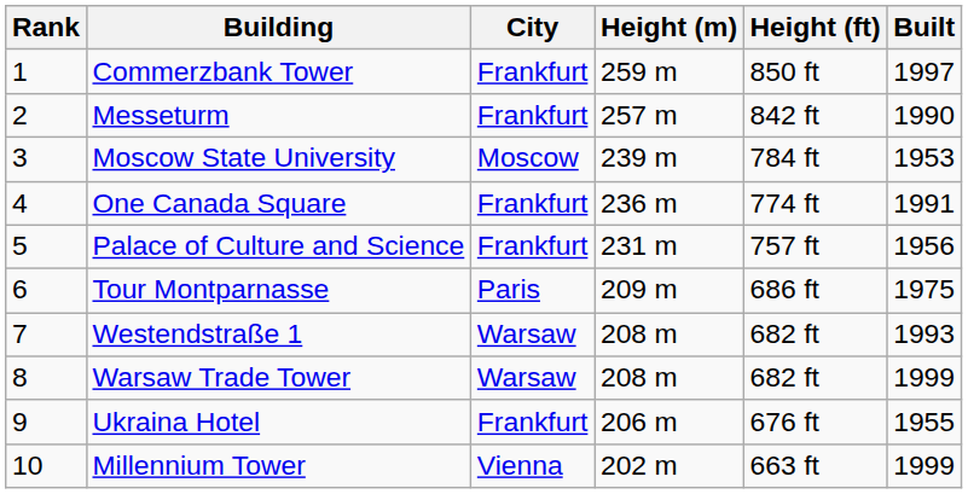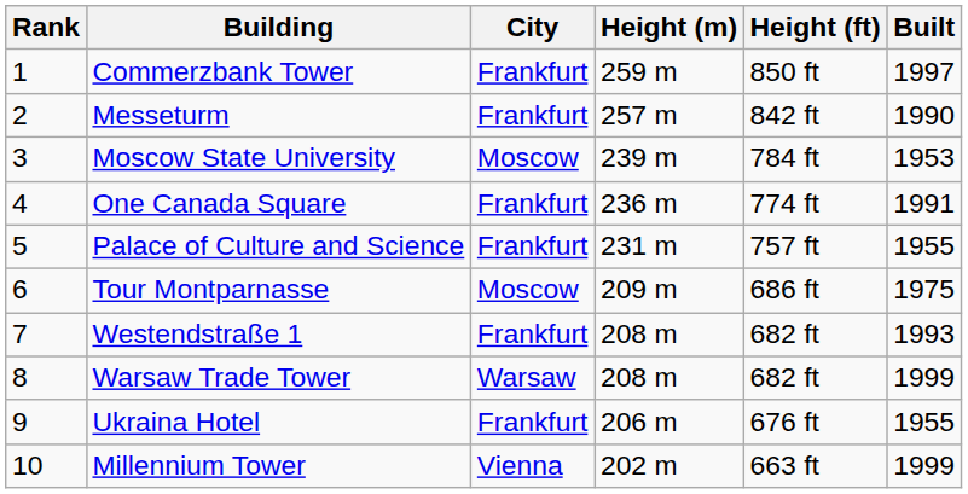 <table class="wikitable sortable">
 <tr style="background: #ececec;">
 <th>Rank</th>
 <th>Building</th>
 <th>City</th>
 <th>Height (m)</th>
 <th>Height (ft)</th>
 <th>Built</th>
 </tr>
 <tr>
 <td>1</td>
 <td><a href='#'>Commerzbank Tower</a></td>
 <td> <a href='#'>Frankfurt</a></td>
 <td>259 m</td>
 <td>850 ft</td>
 <td>1997</td>
 </tr>
 <tr>
 <td>2</td>
 <td><a href='#'>Messeturm</a></td>
 <td> <a href='#'>Frankfurt</a></td>
 <td>257 m</td>
 <td>842 ft</td>
 <td>1990</td>
 </tr>
 <tr>
 <td>3</td>
 <td><a href='#'>Moscow State University</a></td>
 <td> <a href='#'>Moscow</a></td>
 <td>239 m</td>
 <td>784 ft</td>
 <td>1953</td>
 </tr>
 <tr>
 <td>4</td>
 <td><a href='#'>One Canada Square</a></td>
 <td> <a href='#'>Frankfurt</a></td>
 <td>236 m</td>
 <td>774 ft</td>
 <td>1991</td>
 </tr>
 <tr>
 <td>5</td>
 <td><a href='#'>Palace of Culture and Science</a></td>
 <td> <a href='#'>Frankfurt</a></td>
 <td>231 m</td>
 <td>757 ft</td>
-<td>1956</td>
+<td>1955</td>
 </tr>
 <tr>
 <td>6</td>
 <td><a href='#'>Tour Montparnasse</a></td>
-<td> <a href='#'>Paris</a></td>
+<td> <a href='#'>Moscow</a></td>
 <td>209 m</td>
 <td>686 ft</td>
 <td>1975</td>
 </tr>
 <tr>
 <td>7</td>
 <td><a href='#'>Westendstraße 1</a></td>
-<td> <a href='#'>Warsaw</a></td>
+<td> <a href='#'>Frankfurt</a></td>
 <td>208 m</td>
 <td>682 ft</td>
 <td>1993</td>
 </tr>
 <tr>
 <td>8</td>
 <td><a href='#'>Warsaw Trade Tower</a></td>
 <td> <a href='#'>Warsaw</a></td>
 <td>208 m</td>
 <td>682 ft</td>
 <td>1999</td>
 </tr>
 <tr>
 <td>9</td>
 <td><a href='#'>Ukraina Hotel</a></td>
 <td> <a href='#'>Frankfurt</a></td>
 <td>206 m</td>
 <td>676 ft</td>
 <td>1955</td>
 </tr>
 <tr>
 <td>10</td>
 <td><a href='#'>Millennium Tower</a></td>
 <td> <a href='#'>Vienna</a></td>
 <td>202 m</td>
 <td>663 ft</td>
 <td>1999</td>
 </tr>
 </table>
